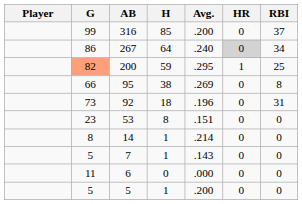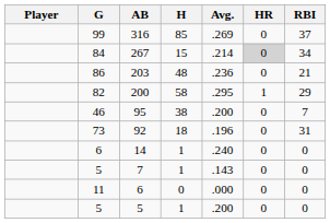 <table class="wikitable sortable">
 <tr>
 <th bgcolor="#DDDDFF" width="16%">Player</th>
 <th bgcolor="#DDDDFF" width="9%">G</th>
 <th bgcolor="#DDDDFF" width="9%">AB</th>
 <th bgcolor="#DDDDFF" width="9%">H</th>
 <th bgcolor="#DDDDFF" width="9%">Avg.</th>
 <th bgcolor="#DDDDFF" width="9%">HR</th>
 <th bgcolor="#DDDDFF" width="9%">RBI</th>
 </tr>
 <tr align="center">
 <td></td>
 <td>99</td>
 <td>316</td>
 <td>85</td>
-<td>.200</td>
+<td>.269</td>
 <td>0</td>
 <td>37</td>
 </tr>
 <tr align="center">
 <td></td>
-<td>86</td>
+<td>84</td>
 <td>267</td>
-<td>64</td>
-<td>.240</td>
+<td>15</td>
+<td>.214</td>
 <td style="background: lightgrey;">0</td>
 <td>34</td>
 </tr>
+<tr align="center">
+<td></td>
+<td>86</td>
+<td>203</td>
+<td>48</td>
+<td>.236</td>
+<td>0</td>
+<td>21</td>
+</tr>
 <tr align=center>
 <td></td>
-<td style="background: lightsalmon;">82</td>
+<td>82</td>
 <td>200</td>
-<td>59</td>
+<td>58</td>
 <td>.295</td>
 <td>1</td>
-<td>25</td>
+<td>29</td>
 </tr>
 <tr align="center">
 <td></td>
-<td>66</td>
+<td>46</td>
 <td>95</td>
 <td>38</td>
-<td>.269</td>
+<td>.200</td>
 <td>0</td>
-<td>8</td>
+<td>7</td>
 </tr>
 <tr align="center">
 <td></td>
 <td>73</td>
 <td>92</td>
 <td>18</td>
 <td>.196</td>
 <td>0</td>
 <td>31</td>
 </tr>
 <tr align="center">
 <td></td>
-<td>23</td>
-<td>53</td>
-<td>8</td>
-<td>.151</td>
-<td>0</td>
-<td>0</td>
-</tr>
-<tr align="center">
-<td></td>
-<td>8</td>
+<td>6</td>
 <td>14</td>
 <td>1</td>
-<td>.214</td>
+<td>.240</td>
 <td>0</td>
 <td>0</td>
 </tr>
 <tr align="center">
 <td></td>
 <td>5</td>
 <td>7</td>
 <td>1</td>
 <td>.143</td>
 <td>0</td>
 <td>0</td>
 </tr>
 <tr align="center">
 <td></td>
 <td>11</td>
 <td>6</td>
 <td>0</td>
 <td>.000</td>
 <td>0</td>
 <td>0</td>
 </tr>
 <tr align="center">
 <td></td>
 <td>5</td>
 <td>5</td>
 <td>1</td>
 <td>.200</td>
 <td>0</td>
 <td>0</td>
 </tr>
 </table>
